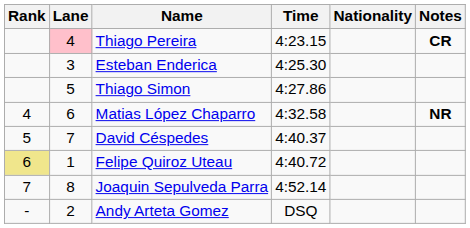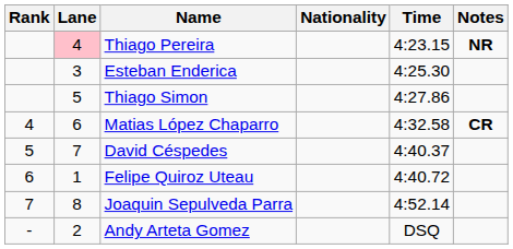 <table class="wikitable sortable" style="text-align:center">
 <tr>
 <th>Rank</th>
 <th>Lane</th>
 <th>Name</th>
+<th>Nationality</th>
 <th>Time</th>
-<th>Nationality</th>
 <th>Notes</th>
 </tr>
 <tr>
 <td></td>
 <td style="background: pink;">4</td>
 <td align=left><a href='#'>Thiago Pereira</a></td>
+<td align=left></td>
 <td>4:23.15</td>
-<td align=left></td>
-<td><strong>CR</strong></td>
+<td><strong>NR</strong></td>
 </tr>
 <tr>
 <td></td>
 <td>3</td>
 <td align=left><a href='#'>Esteban Enderica</a></td>
+<td align=left></td>
 <td>4:25.30</td>
-<td align=left></td>
 <td></td>
 </tr>
 <tr>
 <td></td>
 <td>5</td>
 <td align=left><a href='#'>Thiago Simon</a></td>
+<td align=left></td>
 <td>4:27.86</td>
-<td align=left></td>
 <td></td>
 </tr>
 <tr>
 <td>4</td>
 <td>6</td>
 <td align=left><a href='#'>Matias López Chaparro</a></td>
+<td align=left></td>
 <td>4:32.58</td>
-<td align=left></td>
-<td><strong>NR</strong></td>
+<td><strong>CR</strong></td>
 </tr>
 <tr>
 <td>5</td>
 <td>7</td>
 <td align=left><a href='#'>David Céspedes</a></td>
+<td align=left></td>
 <td>4:40.37</td>
-<td align=left></td>
 <td></td>
 </tr>
 <tr>
-<td style="background: khaki;">6</td>
+<td>6</td>
 <td>1</td>
 <td align=left><a href='#'>Felipe Quiroz Uteau</a></td>
+<td align=left></td>
 <td>4:40.72</td>
-<td align=left></td>
 <td></td>
 </tr>
 <tr>
 <td>7</td>
 <td>8</td>
 <td align=left><a href='#'>Joaquin Sepulveda Parra</a></td>
+<td align=left></td>
 <td>4:52.14</td>
-<td align=left></td>
 <td></td>
 </tr>
 <tr>
 <td>-</td>
 <td>2</td>
 <td align=left><a href='#'>Andy Arteta Gomez</a></td>
+<td align=left></td>
 <td>DSQ</td>
-<td align=left></td>
 <td></td>
 </tr>
 </table>
